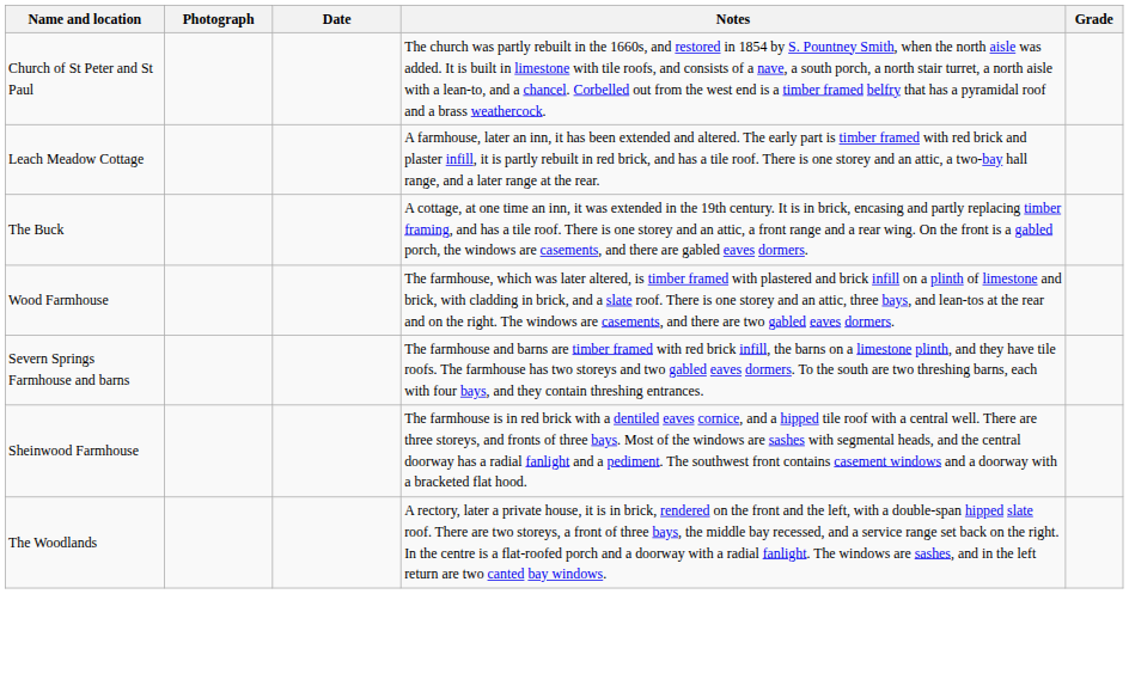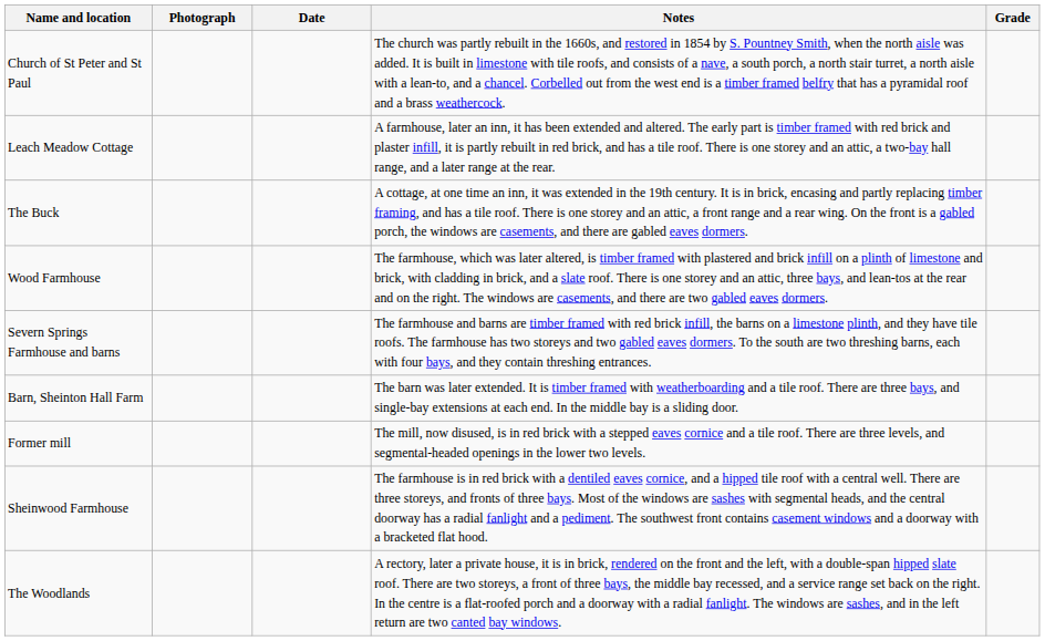 <table class="wikitable sortable plainrowheaders" style="width:100%; border:0; text-align:left; line-height:150%;">
 <tr>
 <th scope="col"  style="width:150px">Name and location</th>
 <th scope="col"  style="width:100px" class="unsortable">Photograph</th>
 <th scope="col"  style="width:120px">Date</th>
 <th scope="col"  style="width:650px" class="unsortable">Notes</th>
 <th scope="col"  style="width:50px">Grade</th>
 </tr>
 <tr>
 <td>Church of St Peter and St Paul<br><small></small></td>
 <td></td>
 <td align="center"></td>
 <td>The church was partly rebuilt in the 1660s, and <a href='#'>restored</a> in 1854 by <a href='#'>S. Pountney Smith</a>, when the north <a href='#'>aisle</a> was added.  It is built in <a href='#'>limestone</a> with tile roofs, and consists of a <a href='#'>nave</a>, a south porch, a north stair turret, a north aisle with a lean-to, and a <a href='#'>chancel</a>.  <a href='#'>Corbelled</a> out from the west end is a <a href='#'>timber framed</a> <a href='#'>belfry</a> that has a pyramidal roof and a brass <a href='#'>weathercock</a>.</td>
 <td align="center" ></td>
 </tr>
 <tr>
 <td>Leach Meadow Cottage<br><small></small></td>
 <td></td>
 <td align="center"></td>
 <td>A farmhouse, later an inn, it has been extended and altered.  The early part is <a href='#'>timber framed</a> with red brick and plaster <a href='#'>infill</a>, it is partly rebuilt in red brick, and has a tile roof.  There is one storey and an attic, a two-<a href='#'>bay</a> hall range, and a later range at the rear.</td>
 <td align="center" ></td>
 </tr>
 <tr>
 <td>The Buck<br><small></small></td>
 <td></td>
 <td align="center"></td>
 <td>A cottage, at one time an inn, it was extended in the 19th century.  It is in brick, encasing and partly replacing <a href='#'>timber framing</a>, and has a tile roof.  There is one storey and an attic, a front range and a rear wing.  On the front is a <a href='#'>gabled</a> porch, the windows are <a href='#'>casements</a>, and there are gabled <a href='#'>eaves</a> <a href='#'>dormers</a>.</td>
 <td align="center" ></td>
 </tr>
 <tr>
 <td>Wood Farmhouse<br><small></small></td>
 <td></td>
 <td align="center"></td>
 <td>The farmhouse, which was later altered, is <a href='#'>timber framed</a> with plastered and brick <a href='#'>infill</a> on a <a href='#'>plinth</a> of <a href='#'>limestone</a> and brick, with cladding in brick, and a <a href='#'>slate</a> roof.  There is one storey and an attic, three <a href='#'>bays</a>, and lean-tos at the rear and on the right.  The windows are <a href='#'>casements</a>, and there are two <a href='#'>gabled</a> <a href='#'>eaves</a> <a href='#'>dormers</a>.</td>
 <td align="center" ></td>
 </tr>
 <tr>
 <td>Severn Springs Farmhouse and barns<br><small></small></td>
 <td></td>
 <td align="center"></td>
 <td>The farmhouse and barns are <a href='#'>timber framed</a> with red brick <a href='#'>infill</a>, the barns on a <a href='#'>limestone</a> <a href='#'>plinth</a>, and they have tile roofs.  The farmhouse has two storeys and two <a href='#'>gabled</a> <a href='#'>eaves</a> <a href='#'>dormers</a>.  To the south are two threshing barns, each with four <a href='#'>bays</a>, and they contain threshing entrances.</td>
 <td align="center" ></td>
 </tr>
 <tr>
+<td>Barn, Sheinton Hall Farm<br><small></small></td>
+<td></td>
+<td align="center"></td>
+<td>The barn was later extended.  It is <a href='#'>timber framed</a> with <a href='#'>weatherboarding</a> and a tile roof.  There are three <a href='#'>bays</a>, and single-bay extensions at each end.  In the middle bay is a sliding door.</td>
+<td align="center" ></td>
+</tr>
+<tr>
+<td>Former mill<br><small></small></td>
+<td></td>
+<td align="center"></td>
+<td>The mill, now disused, is in red brick with a stepped <a href='#'>eaves</a> <a href='#'>cornice</a> and a tile roof.  There are three levels, and segmental-headed openings in the lower two levels.</td>
+<td align="center" ></td>
+</tr>
+<tr>
 <td>Sheinwood Farmhouse<br><small></small></td>
 <td></td>
 <td align="center"></td>
 <td>The farmhouse is in red brick with a <a href='#'>dentiled</a> <a href='#'>eaves</a> <a href='#'>cornice</a>, and a <a href='#'>hipped</a> tile roof with a central well.  There are three storeys, and fronts of three <a href='#'>bays</a>.  Most of the windows are <a href='#'>sashes</a> with segmental heads, and the central doorway has a radial <a href='#'>fanlight</a> and a <a href='#'>pediment</a>.  The southwest front contains <a href='#'>casement windows</a> and a doorway with a bracketed flat hood.</td>
 <td align="center" ></td>
 </tr>
 <tr>
 <td>The Woodlands<br><small></small></td>
 <td></td>
 <td align="center"></td>
 <td>A rectory, later a private house, it is in brick, <a href='#'>rendered</a> on the front and the left, with a double-span <a href='#'>hipped</a> <a href='#'>slate</a> roof.  There are two storeys, a front of three <a href='#'>bays</a>, the middle bay recessed, and a service range set back on the right.  In the centre is a flat-roofed porch and a doorway with a radial <a href='#'>fanlight</a>.  The windows are <a href='#'>sashes</a>, and in the left return are two <a href='#'>canted</a> <a href='#'>bay windows</a>.</td>
 <td align="center" ></td>
 </tr>
 <tr>
 </tr>
 </table>
